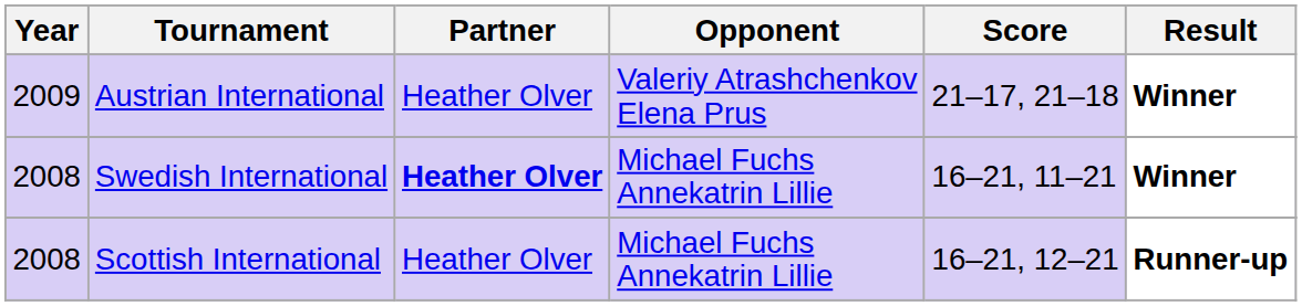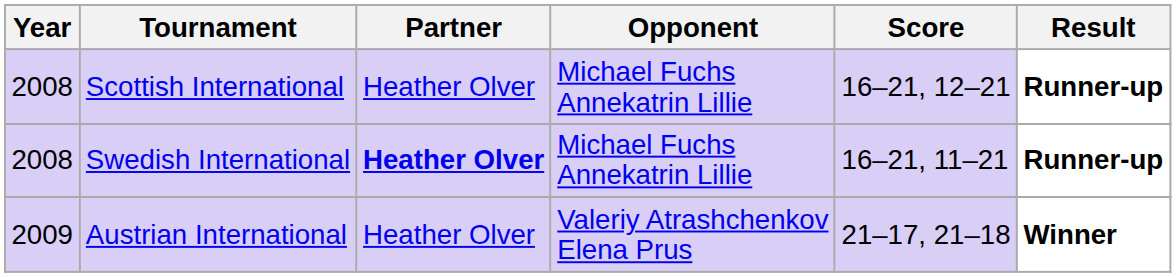 <table class="sortable wikitable" style="font-size: 90%;">
 <tr>
 <th>Year</th>
 <th>Tournament</th>
 <th>Partner</th>
 <th>Opponent</th>
 <th>Score</th>
 <th>Result</th>
 </tr>
 <tr style="background:#D8CEF6">
-<td align="center">2009</td>
-<td align="left"><a href='#'>Austrian International</a></td>
+<td align="center">2008</td>
+<td align="left"><a href='#'>Scottish International</a></td>
 <td align="left"> <a href='#'>Heather Olver</a></td>
-<td align="left"> <a href='#'>Valeriy Atrashchenkov</a> <br>  <a href='#'>Elena Prus</a></td>
-<td align="left">21–17, 21–18</td>
-<td style="text-align:left; background:white"> <strong>Winner</strong></td>
+<td align="left"> <a href='#'>Michael Fuchs</a> <br>  <a href='#'>Annekatrin Lillie</a></td>
+<td align="left">16–21, 12–21</td>
+<td style="text-align:left; background:white"> <strong>Runner-up</strong></td>
 </tr>
 <tr>
 </tr>
 <tr style="background:#D8CEF6">
 <td align="center">2008</td>
 <td align="left"><a href='#'>Swedish International</a></td>
 <td align="left"><strong> <a href='#'>Heather Olver</a></strong></td>
 <td align="left"> <a href='#'>Michael Fuchs</a> <br>  <a href='#'>Annekatrin Lillie</a></td>
 <td align="left">16–21, 11–21</td>
-<td style="text-align:left; background:white"> <strong>Winner</strong></td>
+<td style="text-align:left; background:white"> <strong>Runner-up</strong></td>
 </tr>
 <tr>
 </tr>
 <tr style="background:#D8CEF6">
-<td align="center">2008</td>
-<td align="left"><a href='#'>Scottish International</a></td>
+<td align="center">2009</td>
+<td align="left"><a href='#'>Austrian International</a></td>
 <td align="left"> <a href='#'>Heather Olver</a></td>
-<td align="left"> <a href='#'>Michael Fuchs</a> <br>  <a href='#'>Annekatrin Lillie</a></td>
-<td align="left">16–21, 12–21</td>
-<td style="text-align:left; background:white"> <strong>Runner-up</strong></td>
+<td align="left"> <a href='#'>Valeriy Atrashchenkov</a> <br>  <a href='#'>Elena Prus</a></td>
+<td align="left">21–17, 21–18</td>
+<td style="text-align:left; background:white"> <strong>Winner</strong></td>
 </tr>
 </table>
